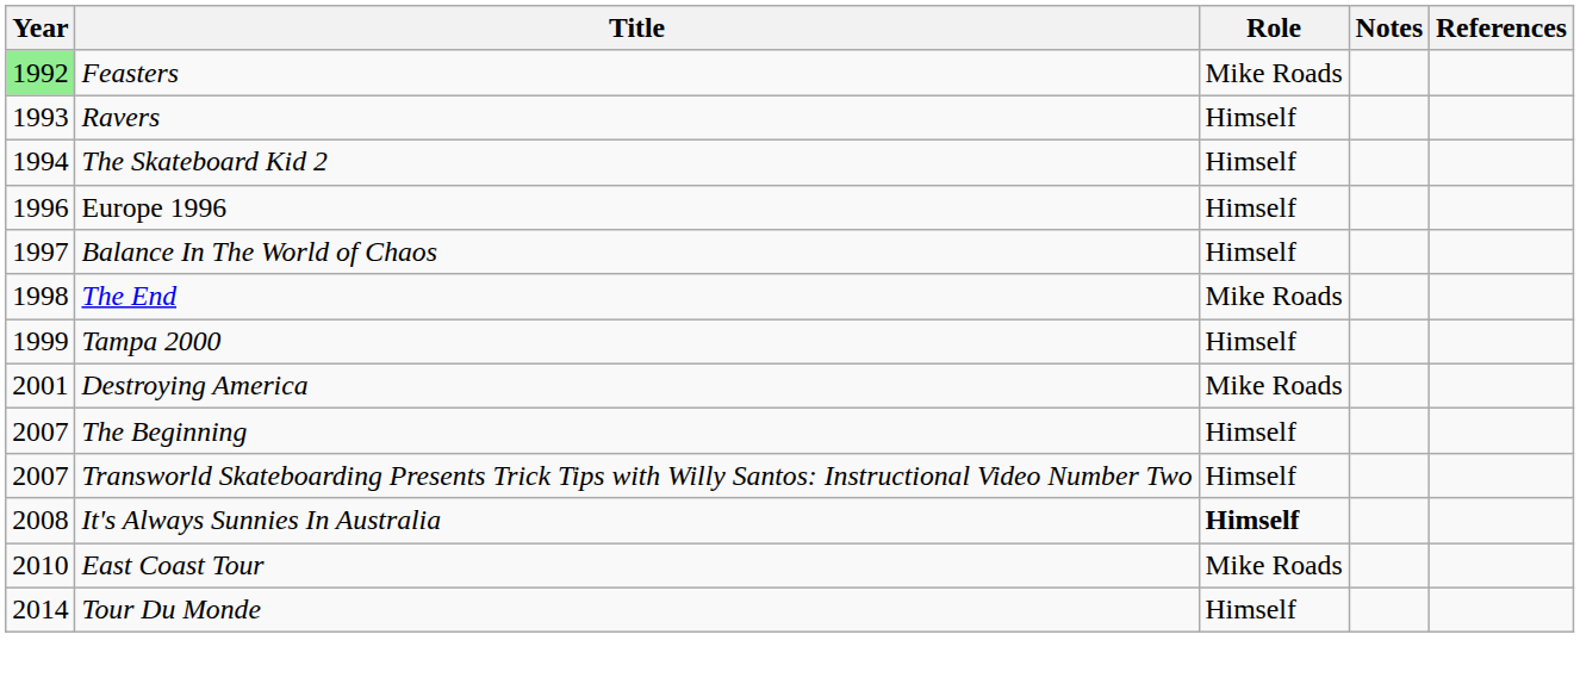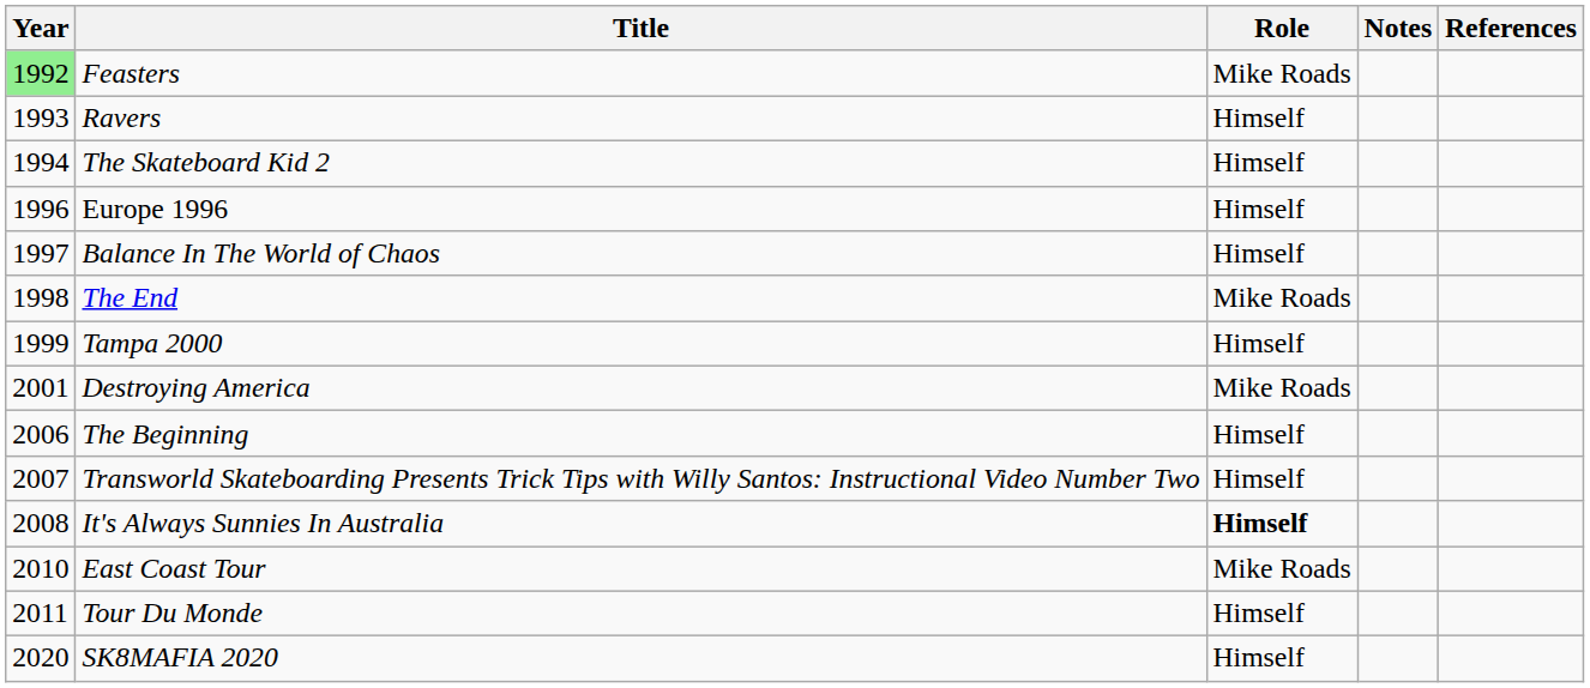 <table class="wikitable sortable">
 <tr>
 <th>Year</th>
 <th>Title</th>
 <th>Role</th>
 <th class="unsortable">Notes</th>
 <th>References</th>
 </tr>
 <tr>
 <td style="background: lightgreen;">1992</td>
 <td><em>Feasters</em></td>
 <td>Mike Roads</td>
 <td></td>
 <td></td>
 </tr>
 <tr>
 <td>1993</td>
 <td><em>Ravers</em></td>
 <td>Himself</td>
 <td></td>
 <td></td>
 </tr>
 <tr>
 <td>1994</td>
 <td><em>The Skateboard Kid 2</em></td>
 <td>Himself</td>
 <td></td>
 <td></td>
 </tr>
 <tr>
 <td>1996</td>
 <td>Europe 1996</td>
 <td>Himself</td>
 <td></td>
 <td></td>
 </tr>
 <tr>
 <td>1997</td>
 <td><em>Balance In The World of Chaos</em></td>
 <td>Himself</td>
 <td></td>
 <td></td>
 </tr>
 <tr>
 <td>1998</td>
 <td><em><a href='#'>The End</a></em></td>
 <td>Mike Roads</td>
 <td></td>
 <td></td>
 </tr>
 <tr>
 <td>1999</td>
 <td><em>Tampa 2000</em></td>
 <td>Himself</td>
 <td></td>
 <td></td>
 </tr>
 <tr>
 <td>2001</td>
 <td><em>Destroying America</em></td>
 <td>Mike Roads</td>
 <td></td>
 <td></td>
 </tr>
 <tr>
-<td>2007</td>
+<td>2006</td>
 <td><em>The Beginning</em></td>
 <td>Himself</td>
 <td></td>
 <td></td>
 </tr>
 <tr>
 <td>2007</td>
 <td><em>Transworld Skateboarding Presents Trick Tips with Willy Santos: Instructional Video Number Two</em></td>
 <td>Himself</td>
 <td></td>
 <td></td>
 </tr>
 <tr>
 <td>2008</td>
 <td><em>It's Always Sunnies In Australia</em></td>
 <td><strong>Himself</strong></td>
 <td></td>
 <td></td>
 </tr>
 <tr>
 <td>2010</td>
 <td><em>East Coast Tour</em></td>
 <td>Mike Roads</td>
 <td></td>
 <td></td>
 </tr>
 <tr>
-<td>2014</td>
+<td>2011</td>
 <td><em>Tour Du Monde</em></td>
 <td>Himself</td>
 <td></td>
 <td></td>
 </tr>
+<tr>
+<td>2020</td>
+<td><em>SK8MAFIA 2020</em></td>
+<td>Himself</td>
+<td></td>
+<td></td>
+</tr>
 </table>
